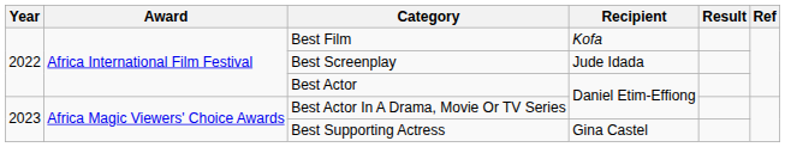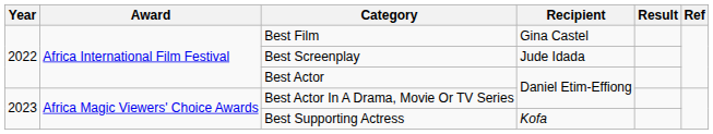 <table class="wikitable">
 <tr>
 <th>Year</th>
 <th>Award</th>
 <th>Category</th>
 <th>Recipient</th>
 <th>Result</th>
 <th>Ref</th>
 </tr>
 <tr>
 <td rowspan="3">2022</td>
 <td rowspan="3"><a href='#'>Africa International Film Festival</a></td>
 <td>Best Film</td>
-<td><em>Kofa</em></td>
+<td>Gina Castel</td>
 <td></td>
 <td rowspan="3"></td>
 </tr>
 <tr>
 <td>Best Screenplay</td>
 <td>Jude Idada</td>
 <td></td>
 </tr>
 <tr>
 <td>Best Actor</td>
 <td rowspan="2">Daniel Etim-Effiong</td>
 <td></td>
 </tr>
 <tr>
 <td rowspan="2">2023</td>
 <td rowspan="2"><a href='#'>Africa Magic Viewers' Choice Awards</a></td>
 <td>Best Actor In A Drama, Movie Or TV Series</td>
 <td></td>
 <td rowspan="2"></td>
 </tr>
 <tr>
 <td>Best Supporting Actress</td>
-<td>Gina Castel</td>
+<td><em>Kofa</em></td>
 <td></td>
 </tr>
 </table>
